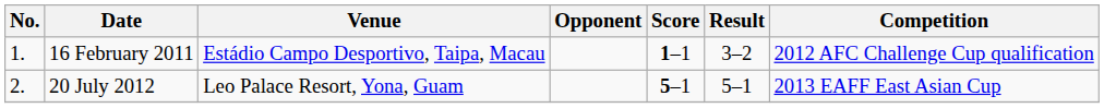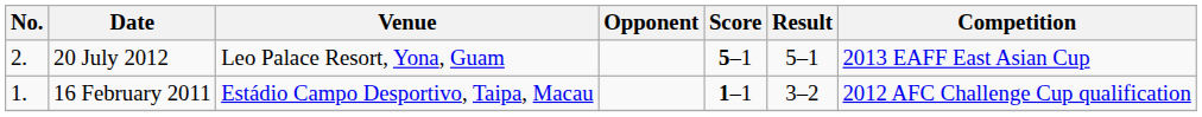 <table class="wikitable">
 <tr>
 <th>No.</th>
 <th>Date</th>
 <th>Venue</th>
 <th>Opponent</th>
 <th>Score</th>
 <th>Result</th>
 <th>Competition</th>
 </tr>
 <tr>
+<td>2.</td>
+<td>20 July 2012</td>
+<td>Leo Palace Resort, <a href='#'>Yona</a>, <a href='#'>Guam</a></td>
+<td></td>
+<td align=center><strong>5</strong>–1</td>
+<td align=center>5–1</td>
+<td><a href='#'>2013 EAFF East Asian Cup</a></td>
+</tr>
+<tr>
 <td>1.</td>
 <td>16 February 2011</td>
 <td><a href='#'>Estádio Campo Desportivo</a>, <a href='#'>Taipa</a>, <a href='#'>Macau</a></td>
 <td></td>
 <td align=center><strong>1</strong>–1</td>
 <td align=center>3–2 </td>
 <td><a href='#'>2012 AFC Challenge Cup qualification</a></td>
 </tr>
 <tr>
-<td>2.</td>
-<td>20 July 2012</td>
-<td>Leo Palace Resort, <a href='#'>Yona</a>, <a href='#'>Guam</a></td>
-<td></td>
-<td align=center><strong>5</strong>–1</td>
-<td align=center>5–1</td>
-<td><a href='#'>2013 EAFF East Asian Cup</a></td>
-</tr>
-<tr>
 </tr>
 </table>
